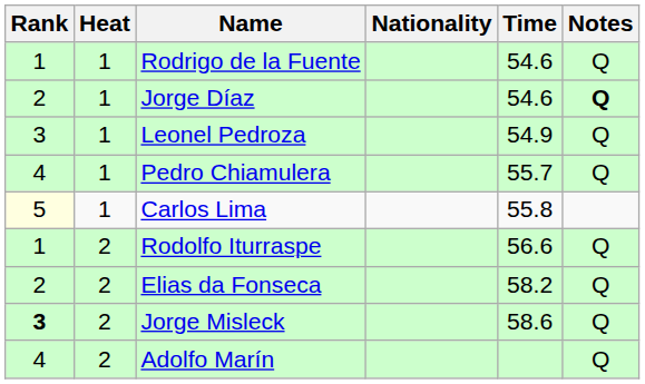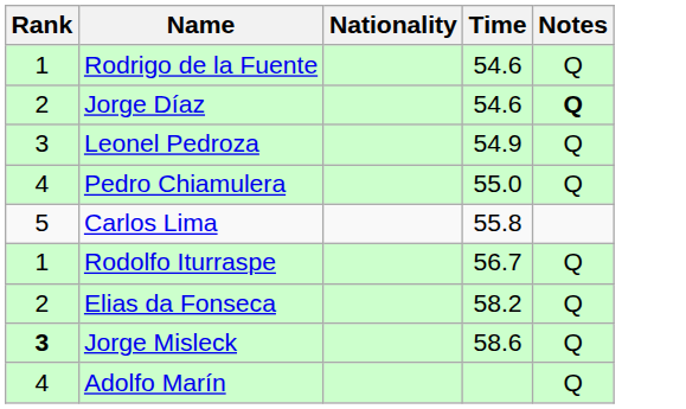 <table class="wikitable sortable" style="text-align:center">
 <tr>
 <th>Rank</th>
-<th>Heat</th>
 <th>Name</th>
 <th>Nationality</th>
 <th>Time</th>
 <th>Notes</th>
 </tr>
 <tr bgcolor=ccffcc>
-<td>1</td>
 <td>1</td>
 <td align=left><a href='#'>Rodrigo de la Fuente</a></td>
 <td align=left></td>
 <td>54.6</td>
 <td>Q</td>
 </tr>
 <tr bgcolor=ccffcc>
 <td>2</td>
-<td>1</td>
 <td align=left><a href='#'>Jorge Díaz</a></td>
 <td align=left></td>
 <td>54.6</td>
 <td><strong>Q</strong></td>
 </tr>
 <tr bgcolor=ccffcc>
 <td>3</td>
-<td>1</td>
 <td align=left><a href='#'>Leonel Pedroza</a></td>
 <td align=left></td>
 <td>54.9</td>
 <td>Q</td>
 </tr>
 <tr bgcolor=ccffcc>
 <td>4</td>
-<td>1</td>
 <td align=left><a href='#'>Pedro Chiamulera</a></td>
 <td align=left></td>
-<td>55.7</td>
+<td>55.0</td>
 <td>Q</td>
 </tr>
 <tr>
-<td style="background: lightyellow;">5</td>
-<td>1</td>
+<td>5</td>
 <td align=left><a href='#'>Carlos Lima</a></td>
 <td align=left></td>
 <td>55.8</td>
 <td></td>
 </tr>
 <tr bgcolor=ccffcc>
 <td>1</td>
-<td>2</td>
 <td align=left><a href='#'>Rodolfo Iturraspe</a></td>
 <td align=left></td>
-<td>56.6</td>
+<td>56.7</td>
 <td>Q</td>
 </tr>
 <tr bgcolor=ccffcc>
-<td>2</td>
 <td>2</td>
 <td align=left><a href='#'>Elias da Fonseca</a></td>
 <td align=left></td>
 <td>58.2</td>
 <td>Q</td>
 </tr>
 <tr bgcolor=ccffcc>
 <td><strong>3</strong></td>
-<td>2</td>
 <td align=left><a href='#'>Jorge Misleck</a></td>
 <td align=left></td>
 <td>58.6</td>
 <td>Q</td>
 </tr>
 <tr bgcolor=ccffcc>
 <td>4</td>
-<td>2</td>
 <td align=left><a href='#'>Adolfo Marín</a></td>
 <td align=left></td>
 <td></td>
 <td>Q</td>
 </tr>
 </table>
